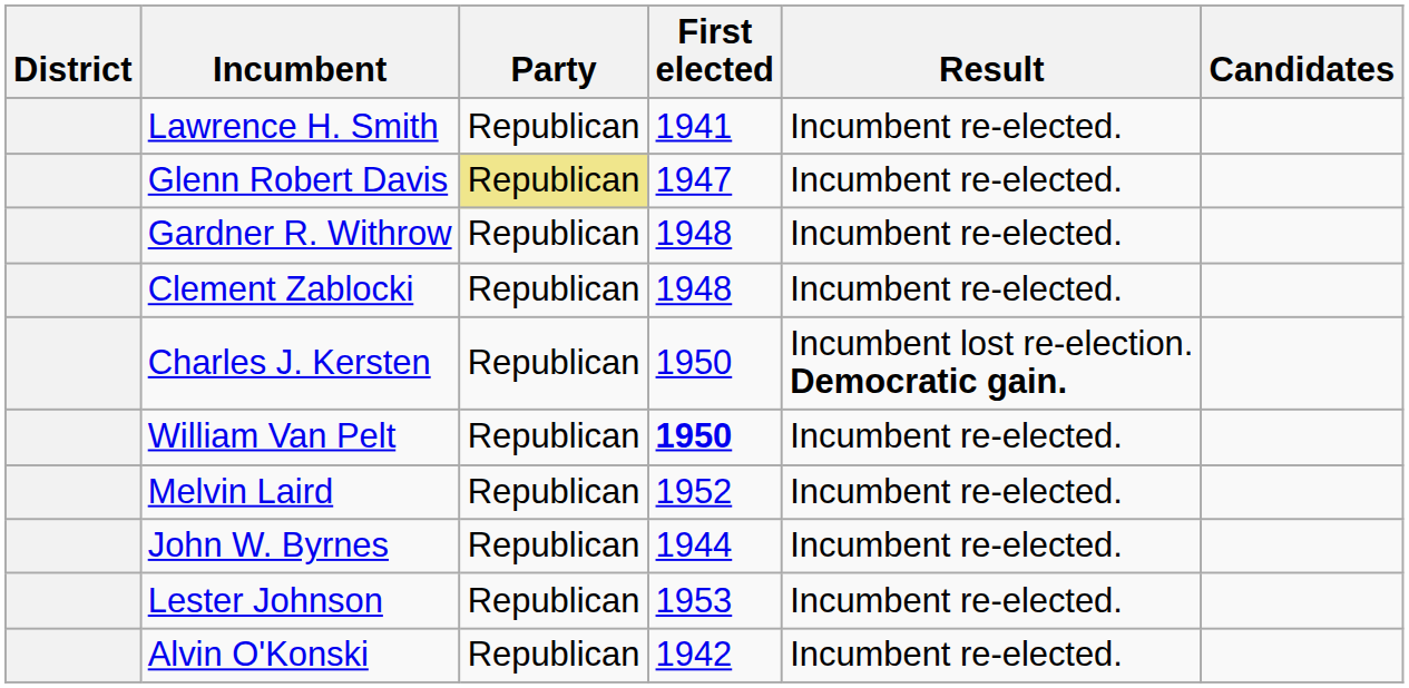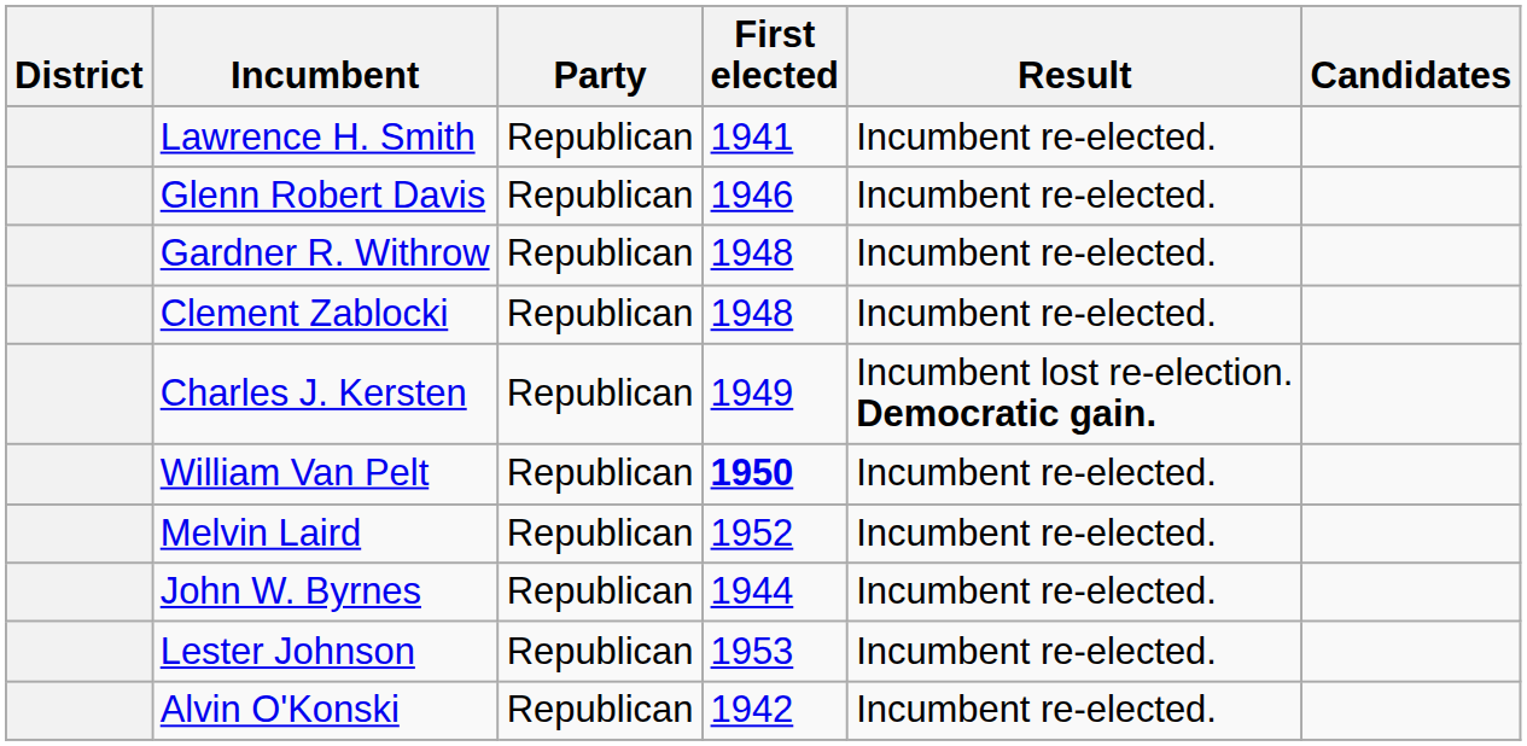 <table class=wikitable>
 <tr valign=bottom>
 <th>District</th>
 <th>Incumbent</th>
 <th>Party</th>
 <th>First<br>elected</th>
 <th>Result</th>
 <th>Candidates</th>
 </tr>
 <tr>
 <th></th>
 <td><a href='#'>Lawrence H. Smith</a></td>
 <td>Republican</td>
 <td><a href='#'>1941</a></td>
 <td>Incumbent re-elected.</td>
 <td nowrap></td>
 </tr>
 <tr>
 <th></th>
 <td><a href='#'>Glenn Robert Davis</a></td>
-<td style="background: khaki;">Republican</td>
-<td><a href='#'>1947</a></td>
+<td>Republican</td>
+<td><a href='#'>1946</a></td>
 <td>Incumbent re-elected.</td>
 <td nowrap></td>
 </tr>
 <tr>
 <th></th>
 <td><a href='#'>Gardner R. Withrow</a></td>
 <td>Republican</td>
 <td><a href='#'>1948</a></td>
 <td>Incumbent re-elected.</td>
 <td nowrap></td>
 </tr>
 <tr>
 <th></th>
 <td><a href='#'>Clement Zablocki</a></td>
 <td>Republican</td>
 <td><a href='#'>1948</a></td>
 <td>Incumbent re-elected.</td>
 <td nowrap></td>
 </tr>
 <tr>
 <th></th>
 <td><a href='#'>Charles J. Kersten</a></td>
 <td>Republican</td>
-<td><a href='#'>1950</a></td>
+<td><a href='#'>1949</a></td>
 <td>Incumbent lost re-election.<br><strong>Democratic gain.</strong></td>
 <td nowrap></td>
 </tr>
 <tr>
 <th></th>
 <td><a href='#'>William Van Pelt</a></td>
 <td>Republican</td>
 <td><strong><a href='#'>1950</a></strong></td>
 <td>Incumbent re-elected.</td>
 <td nowrap></td>
 </tr>
 <tr>
 <th></th>
 <td><a href='#'>Melvin Laird</a></td>
 <td>Republican</td>
 <td><a href='#'>1952</a></td>
 <td>Incumbent re-elected.</td>
 <td nowrap></td>
 </tr>
 <tr>
 <th></th>
 <td><a href='#'>John W. Byrnes</a></td>
 <td>Republican</td>
 <td><a href='#'>1944</a></td>
 <td>Incumbent re-elected.</td>
 <td nowrap></td>
 </tr>
 <tr>
 <th></th>
 <td><a href='#'>Lester Johnson</a></td>
 <td>Republican</td>
 <td><a href='#'>1953</a></td>
 <td>Incumbent re-elected.</td>
 <td nowrap></td>
 </tr>
 <tr>
 <th></th>
 <td><a href='#'>Alvin O'Konski</a></td>
 <td>Republican</td>
 <td><a href='#'>1942</a></td>
 <td>Incumbent re-elected.</td>
 <td nowrap></td>
 </tr>
 </table>
